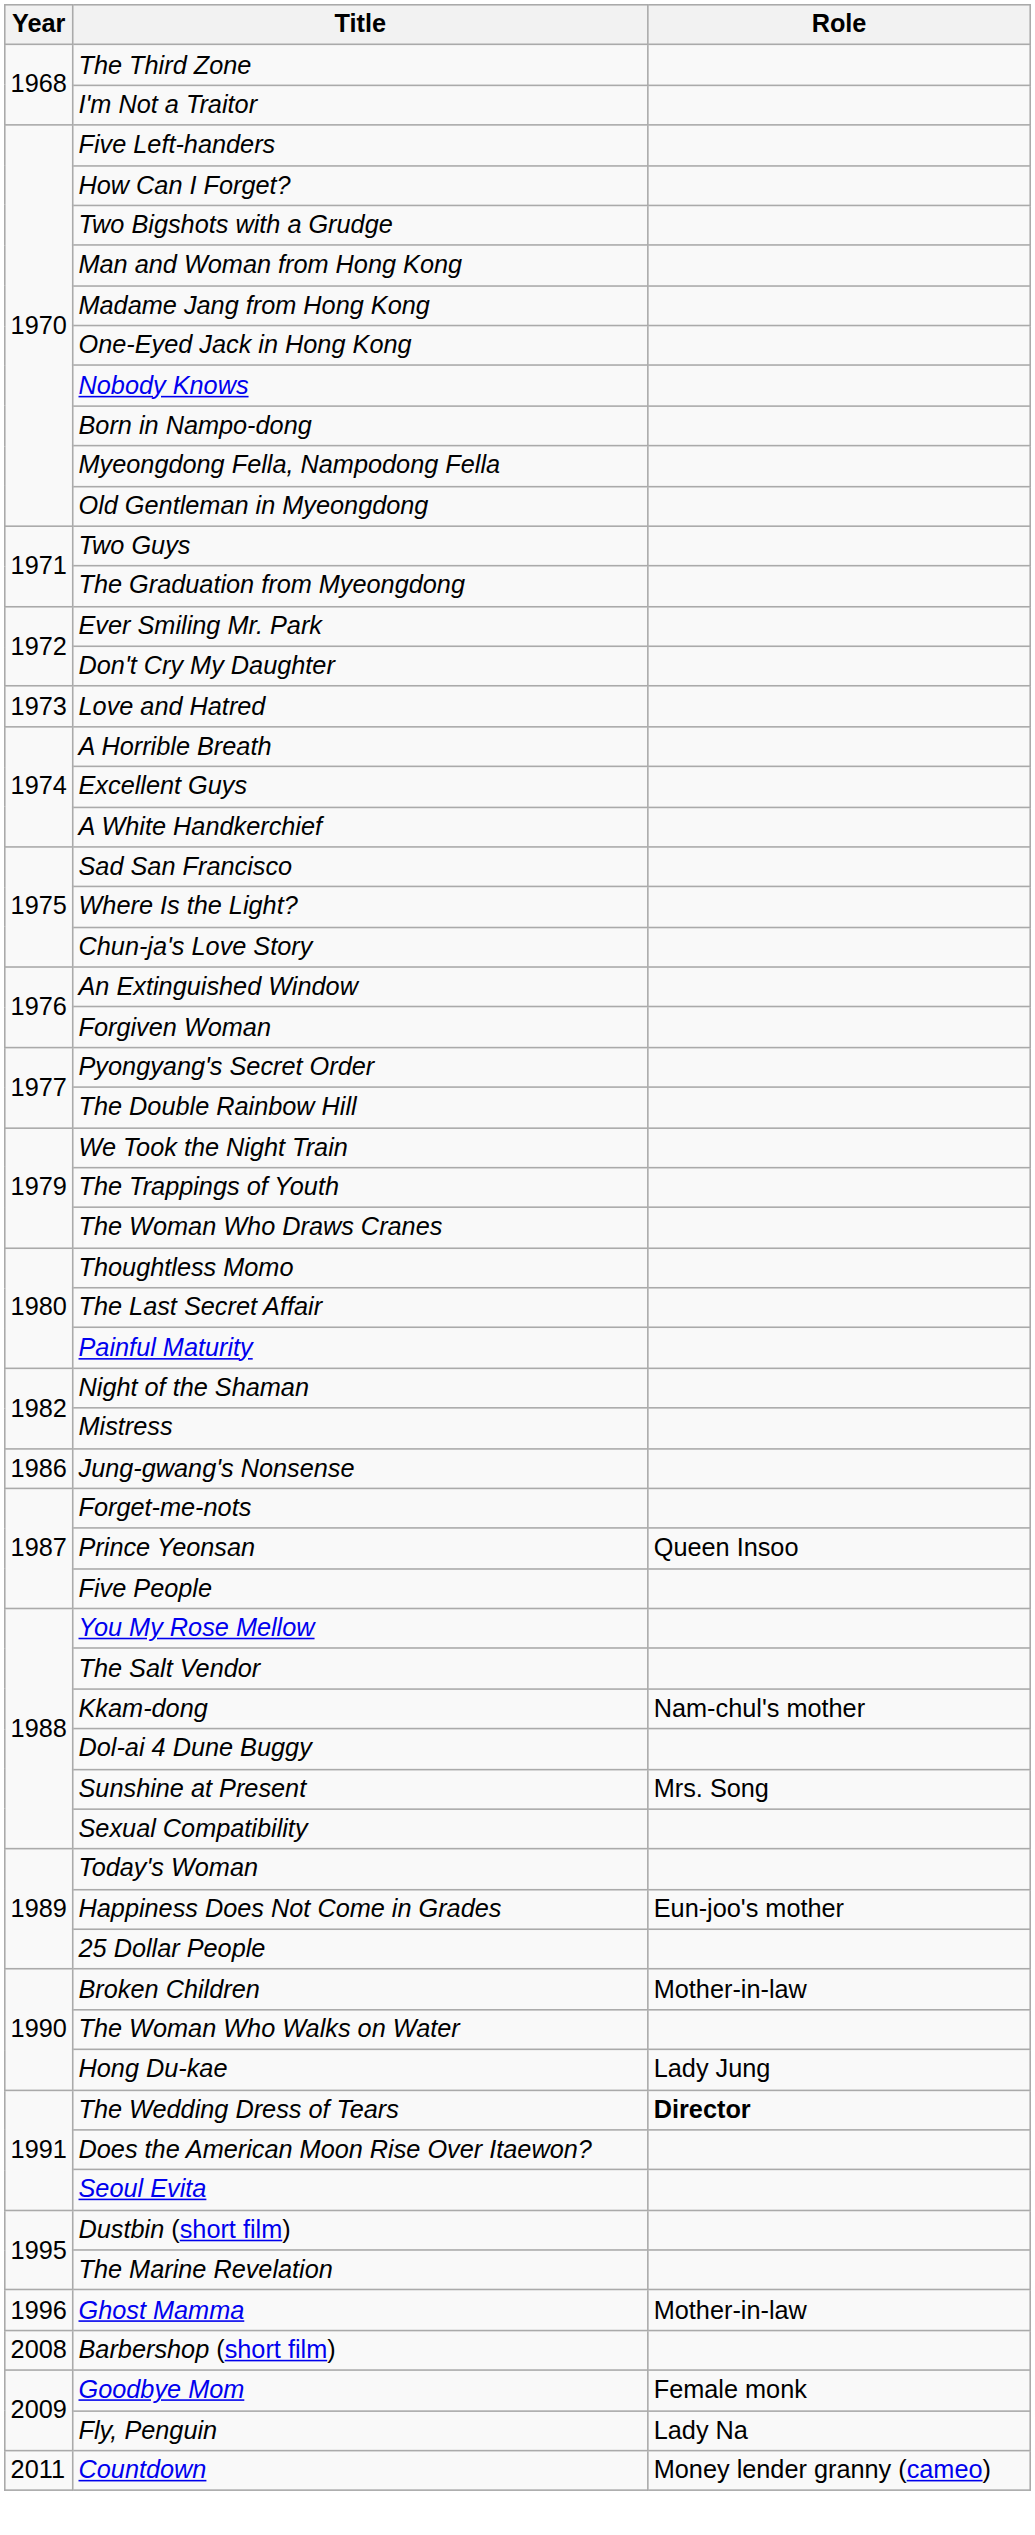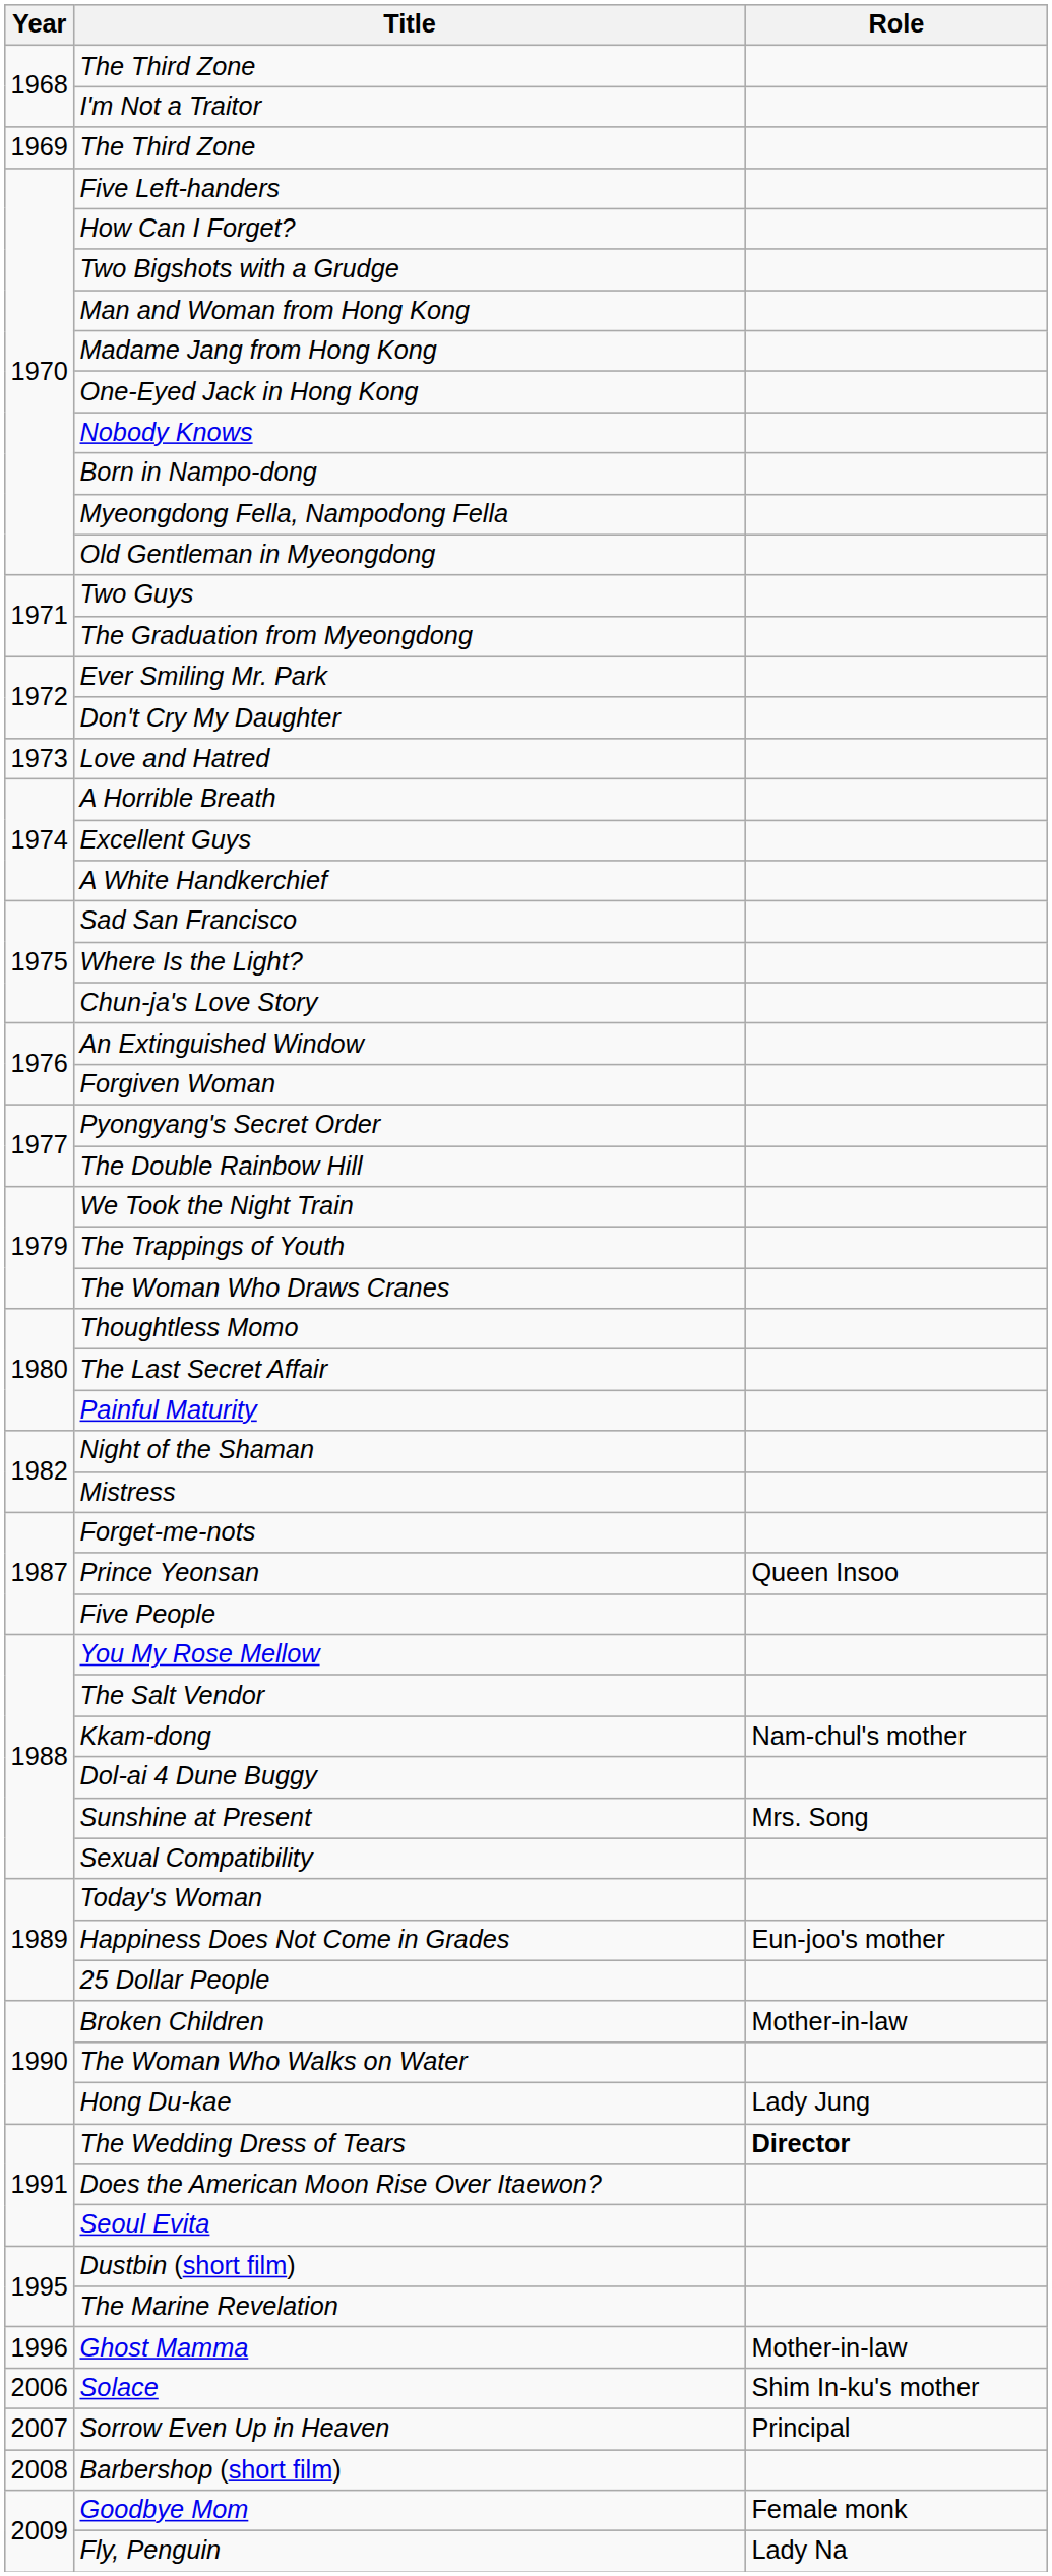 <table class="wikitable" style="width:650px">
 <tr>
 <th width=10>Year</th>
 <th>Title</th>
 <th>Role</th>
 </tr>
 <tr>
 <td rowspan=2>1968</td>
 <td><em>The Third Zone</em></td>
 <td></td>
 </tr>
 <tr>
 <td><em>I'm Not a Traitor</em></td>
+<td></td>
+</tr>
+<tr>
+<td>1969</td>
+<td><em>The Third Zone</em></td>
 <td></td>
 </tr>
 <tr>
 <td rowspan=10>1970</td>
 <td><em>Five Left-handers</em></td>
 <td></td>
 </tr>
 <tr>
 <td><em>How Can I Forget?</em></td>
 <td></td>
 </tr>
 <tr>
 <td><em>Two Bigshots with a Grudge</em></td>
 <td></td>
 </tr>
 <tr>
 <td><em>Man and Woman from Hong Kong</em></td>
 <td></td>
 </tr>
 <tr>
 <td><em>Madame Jang from Hong Kong</em></td>
 <td></td>
 </tr>
 <tr>
 <td><em>One-Eyed Jack in Hong Kong</em></td>
 <td></td>
 </tr>
 <tr>
 <td><em><a href='#'>Nobody Knows</a></em></td>
 <td></td>
 </tr>
 <tr>
 <td><em>Born in Nampo-dong</em></td>
 <td></td>
 </tr>
 <tr>
 <td><em>Myeongdong Fella, Nampodong Fella</em></td>
 <td></td>
 </tr>
 <tr>
 <td><em>Old Gentleman in Myeongdong</em></td>
 <td></td>
 </tr>
 <tr>
 <td rowspan=2>1971</td>
 <td><em>Two Guys</em></td>
 <td></td>
 </tr>
 <tr>
 <td><em>The Graduation from Myeongdong</em></td>
 <td></td>
 </tr>
 <tr>
 <td rowspan=2>1972</td>
 <td><em>Ever Smiling Mr. Park</em></td>
 <td></td>
 </tr>
 <tr>
 <td><em>Don't Cry My Daughter</em></td>
 <td></td>
 </tr>
 <tr>
 <td>1973</td>
 <td><em>Love and Hatred</em></td>
 <td></td>
 </tr>
 <tr>
 <td rowspan=3>1974</td>
 <td><em>A Horrible Breath</em></td>
 <td></td>
 </tr>
 <tr>
 <td><em>Excellent Guys</em></td>
 <td></td>
 </tr>
 <tr>
 <td><em>A White Handkerchief</em></td>
 <td></td>
 </tr>
 <tr>
 <td rowspan=3>1975</td>
 <td><em>Sad San Francisco</em></td>
 <td></td>
 </tr>
 <tr>
 <td><em>Where Is the Light?</em></td>
 <td></td>
 </tr>
 <tr>
 <td><em>Chun-ja's Love Story</em></td>
 <td></td>
 </tr>
 <tr>
 <td rowspan=2>1976</td>
 <td><em>An Extinguished Window</em></td>
 <td></td>
 </tr>
 <tr>
 <td><em>Forgiven Woman</em></td>
 <td></td>
 </tr>
 <tr>
 <td rowspan=2>1977</td>
 <td><em>Pyongyang's Secret Order</em></td>
 <td></td>
 </tr>
 <tr>
 <td><em>The Double Rainbow Hill</em></td>
 <td></td>
 </tr>
 <tr>
 <td rowspan=3>1979</td>
 <td><em>We Took the Night Train</em></td>
 <td></td>
 </tr>
 <tr>
 <td><em>The Trappings of Youth</em></td>
 <td></td>
 </tr>
 <tr>
 <td><em>The Woman Who Draws Cranes</em></td>
 <td></td>
 </tr>
 <tr>
 <td rowspan=3>1980</td>
 <td><em>Thoughtless Momo</em></td>
 <td></td>
 </tr>
 <tr>
 <td><em>The Last Secret Affair</em></td>
 <td></td>
 </tr>
 <tr>
 <td><em><a href='#'>Painful Maturity</a></em></td>
 <td></td>
 </tr>
 <tr>
 <td rowspan=2>1982</td>
 <td><em>Night of the Shaman</em></td>
 <td></td>
 </tr>
 <tr>
 <td><em>Mistress</em></td>
 <td></td>
 </tr>
 <tr>
-<td>1986</td>
-<td><em>Jung-gwang's Nonsense</em></td>
-<td></td>
-</tr>
-<tr>
 <td rowspan=3>1987</td>
 <td><em>Forget-me-nots</em></td>
 <td></td>
 </tr>
 <tr>
 <td><em>Prince Yeonsan</em></td>
 <td>Queen Insoo</td>
 </tr>
 <tr>
 <td><em>Five People</em></td>
 <td></td>
 </tr>
 <tr>
 <td rowspan=6>1988</td>
 <td><em><a href='#'>You My Rose Mellow</a></em></td>
 <td></td>
 </tr>
 <tr>
 <td><em>The Salt Vendor</em></td>
 <td></td>
 </tr>
 <tr>
 <td><em>Kkam-dong</em></td>
 <td>Nam-chul's mother</td>
 </tr>
 <tr>
 <td><em>Dol-ai 4 Dune Buggy</em></td>
 <td></td>
 </tr>
 <tr>
 <td><em>Sunshine at Present</em></td>
 <td>Mrs. Song</td>
 </tr>
 <tr>
 <td><em>Sexual Compatibility</em></td>
 <td></td>
 </tr>
 <tr>
 <td rowspan=3>1989</td>
 <td><em>Today's Woman</em></td>
 <td></td>
 </tr>
 <tr>
 <td><em>Happiness Does Not Come in Grades</em></td>
 <td>Eun-joo's mother</td>
 </tr>
 <tr>
 <td><em>25 Dollar People</em></td>
 <td></td>
 </tr>
 <tr>
 <td rowspan=3>1990</td>
 <td><em>Broken Children</em></td>
 <td>Mother-in-law</td>
 </tr>
 <tr>
 <td><em>The Woman Who Walks on Water</em></td>
 <td></td>
 </tr>
 <tr>
 <td><em>Hong Du-kae</em></td>
 <td>Lady Jung</td>
 </tr>
 <tr>
 <td rowspan=3>1991</td>
 <td><em>The Wedding Dress of Tears</em></td>
 <td><strong>Director</strong></td>
 </tr>
 <tr>
 <td><em>Does the American Moon Rise Over Itaewon?</em></td>
 <td></td>
 </tr>
 <tr>
 <td><em><a href='#'>Seoul Evita</a></em></td>
 <td></td>
 </tr>
 <tr>
 <td rowspan=2>1995</td>
 <td><em>Dustbin</em> (<a href='#'>short film</a>)</td>
 <td></td>
 </tr>
 <tr>
 <td><em>The Marine Revelation</em></td>
 <td></td>
 </tr>
 <tr>
 <td>1996</td>
 <td><em><a href='#'>Ghost Mamma</a></em></td>
 <td>Mother-in-law</td>
 </tr>
 <tr>
+<td>2006</td>
+<td><em><a href='#'>Solace</a></em></td>
+<td>Shim In-ku's mother</td>
+</tr>
+<tr>
+<td>2007</td>
+<td><em>Sorrow Even Up in Heaven</em></td>
+<td>Principal</td>
+</tr>
+<tr>
 <td>2008</td>
 <td><em>Barbershop</em> (<a href='#'>short film</a>)</td>
 <td></td>
 </tr>
 <tr>
 <td rowspan=2>2009</td>
 <td><em><a href='#'>Goodbye Mom</a></em></td>
 <td>Female monk</td>
 </tr>
 <tr>
 <td><em>Fly, Penguin</em></td>
 <td>Lady Na</td>
 </tr>
-<tr>
-<td>2011</td>
-<td><em><a href='#'>Countdown</a></em></td>
-<td>Money lender granny (<a href='#'>cameo</a>)</td>
-</tr>
 </table>
